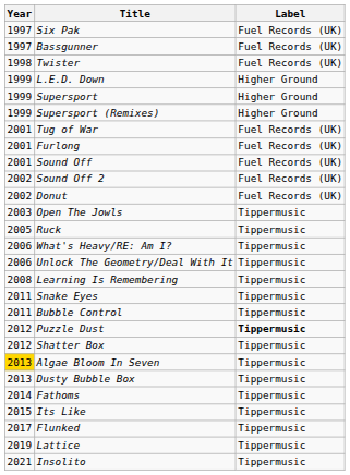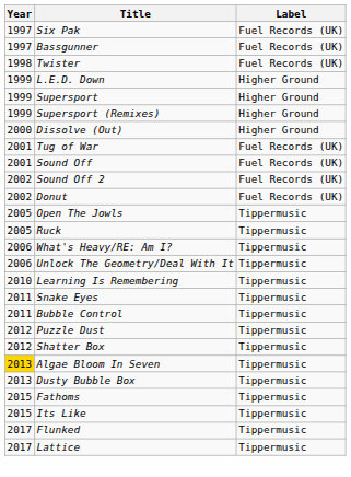 <table class="wikitable">
 <tr>
 <th>Year</th>
 <th>Title</th>
 <th>Label</th>
 </tr>
 <tr>
 <td>1997</td>
 <td><em>Six Pak</em></td>
 <td>Fuel Records (UK)</td>
 </tr>
 <tr>
 <td>1997</td>
 <td><em>Bassgunner</em></td>
 <td>Fuel Records (UK)</td>
 </tr>
 <tr>
 <td>1998</td>
 <td><em>Twister</em></td>
 <td>Fuel Records (UK)</td>
 </tr>
 <tr>
 <td>1999</td>
 <td><em>L.E.D. Down</em></td>
 <td>Higher Ground</td>
 </tr>
 <tr>
 <td>1999</td>
 <td><em>Supersport</em></td>
 <td>Higher Ground</td>
 </tr>
 <tr>
 <td>1999</td>
 <td><em>Supersport (Remixes)</em></td>
 <td>Higher Ground</td>
 </tr>
 <tr>
-<td>2001</td>
-<td><em>Tug of War</em></td>
-<td>Fuel Records (UK)</td>
+<td>2000</td>
+<td><em>Dissolve (Out)</em></td>
+<td>Higher Ground</td>
 </tr>
 <tr>
 <td>2001</td>
-<td><em>Furlong</em></td>
+<td><em>Tug of War</em></td>
 <td>Fuel Records (UK)</td>
 </tr>
 <tr>
 <td>2001</td>
 <td><em>Sound Off</em></td>
 <td>Fuel Records (UK)</td>
 </tr>
 <tr>
 <td>2002</td>
 <td><em>Sound Off 2</em></td>
 <td>Fuel Records (UK)</td>
 </tr>
 <tr>
 <td>2002</td>
 <td><em>Donut</em></td>
 <td>Fuel Records (UK)</td>
 </tr>
 <tr>
-<td>2003</td>
+<td>2005</td>
 <td><em>Open The Jowls</em></td>
 <td>Tippermusic</td>
 </tr>
 <tr>
 <td>2005</td>
 <td><em>Ruck</em></td>
 <td>Tippermusic</td>
 </tr>
 <tr>
 <td>2006</td>
 <td><em>What's Heavy/RE: Am I?</em></td>
 <td>Tippermusic</td>
 </tr>
 <tr>
 <td>2006</td>
 <td><em>Unlock The Geometry/Deal With It</em></td>
 <td>Tippermusic</td>
 </tr>
 <tr>
-<td>2008</td>
+<td>2010</td>
 <td><em>Learning Is Remembering</em></td>
 <td>Tippermusic</td>
 </tr>
 <tr>
 <td>2011</td>
 <td><em>Snake Eyes</em></td>
 <td>Tippermusic</td>
 </tr>
 <tr>
 <td>2011</td>
 <td><em>Bubble Control</em></td>
 <td>Tippermusic</td>
 </tr>
 <tr>
 <td>2012</td>
 <td><em>Puzzle Dust</em></td>
-<td><strong>Tippermusic</strong></td>
+<td>Tippermusic</td>
 </tr>
 <tr>
 <td>2012</td>
 <td><em>Shatter Box</em></td>
 <td>Tippermusic</td>
 </tr>
 <tr>
 <td style="background: gold;">2013</td>
 <td><em>Algae Bloom In Seven</em></td>
 <td>Tippermusic</td>
 </tr>
 <tr>
 <td>2013</td>
 <td><em>Dusty Bubble Box</em></td>
 <td>Tippermusic</td>
 </tr>
 <tr>
-<td>2014</td>
+<td>2015</td>
 <td><em>Fathoms</em></td>
 <td>Tippermusic</td>
 </tr>
 <tr>
 <td>2015</td>
 <td><em>Its Like</em></td>
 <td>Tippermusic</td>
 </tr>
 <tr>
 <td>2017</td>
 <td><em>Flunked</em></td>
 <td>Tippermusic</td>
 </tr>
 <tr>
-<td>2019</td>
+<td>2017</td>
 <td><em>Lattice</em></td>
 <td>Tippermusic</td>
 </tr>
-<tr>
-<td>2021</td>
-<td><em>Insolito</em></td>
-<td>Tippermusic</td>
-</tr>
 </table>
